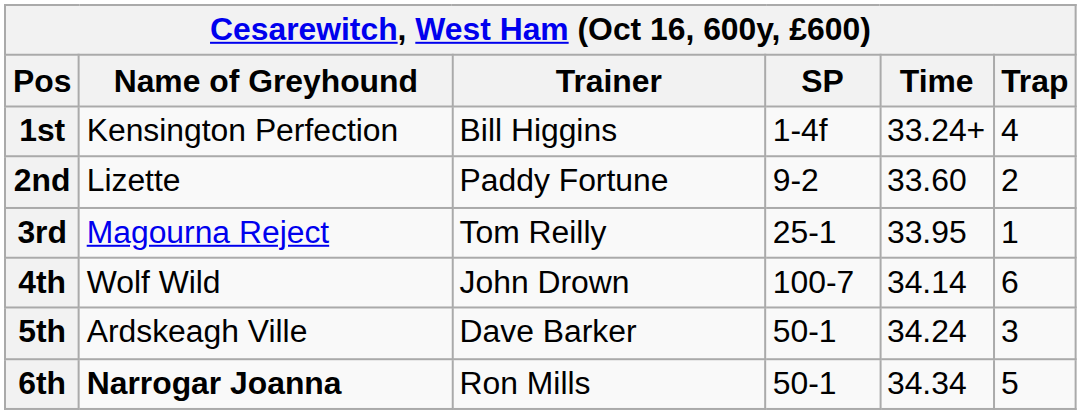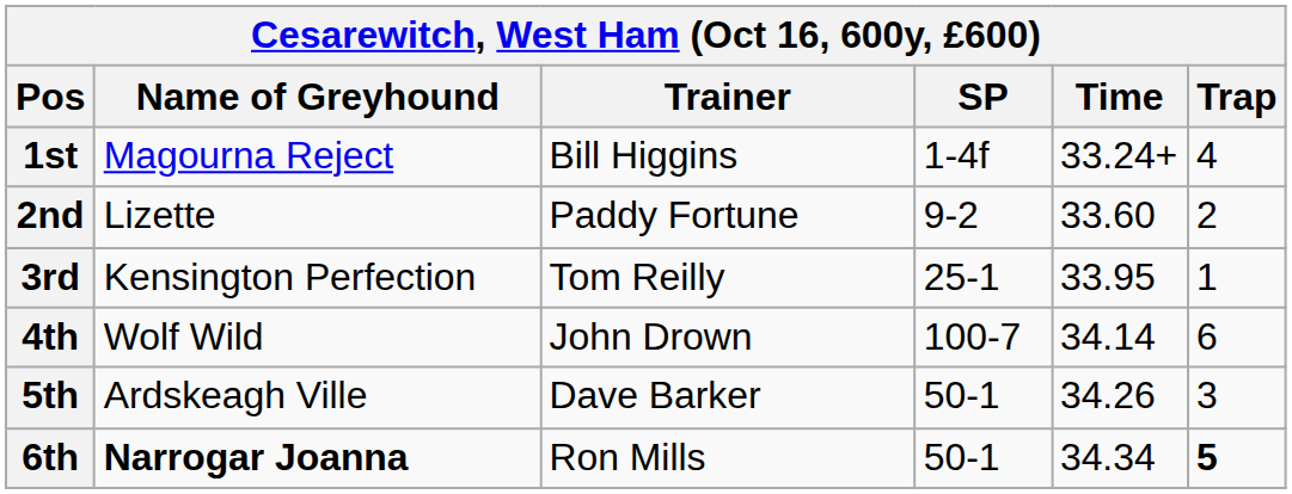 <table class="wikitable">
 <tr>
 <th colspan="6"><a href='#'>Cesarewitch</a>, <a href='#'>West Ham</a> (Oct 16, 600y, £600)</th>
 </tr>
 <tr>
 <th width=30>Pos</th>
 <th width=180>Name of Greyhound</th>
 <th width=150>Trainer</th>
 <th width=50>SP</th>
 <th width=50>Time</th>
 <th width=30>Trap</th>
 </tr>
 <tr>
 <th>1st</th>
-<td>Kensington Perfection</td>
+<td><a href='#'>Magourna Reject</a></td>
 <td>Bill Higgins</td>
 <td>1-4f</td>
 <td>33.24+</td>
 <td>4</td>
 </tr>
 <tr>
 <th>2nd</th>
 <td>Lizette</td>
 <td>Paddy Fortune</td>
 <td>9-2</td>
 <td>33.60</td>
 <td>2</td>
 </tr>
 <tr>
 <th>3rd</th>
-<td><a href='#'>Magourna Reject</a></td>
+<td>Kensington Perfection</td>
 <td>Tom Reilly</td>
 <td>25-1</td>
 <td>33.95</td>
 <td>1</td>
 </tr>
 <tr>
 <th>4th</th>
 <td>Wolf Wild</td>
 <td>John Drown</td>
 <td>100-7</td>
 <td>34.14</td>
 <td>6</td>
 </tr>
 <tr>
 <th>5th</th>
 <td>Ardskeagh Ville</td>
 <td>Dave Barker</td>
 <td>50-1</td>
-<td>34.24</td>
+<td>34.26</td>
 <td>3</td>
 </tr>
 <tr>
 <th>6th</th>
 <td><strong>Narrogar Joanna</strong></td>
 <td>Ron Mills</td>
 <td>50-1</td>
 <td>34.34</td>
-<td>5</td>
+<td><strong>5</strong></td>
 </tr>
 </table>
